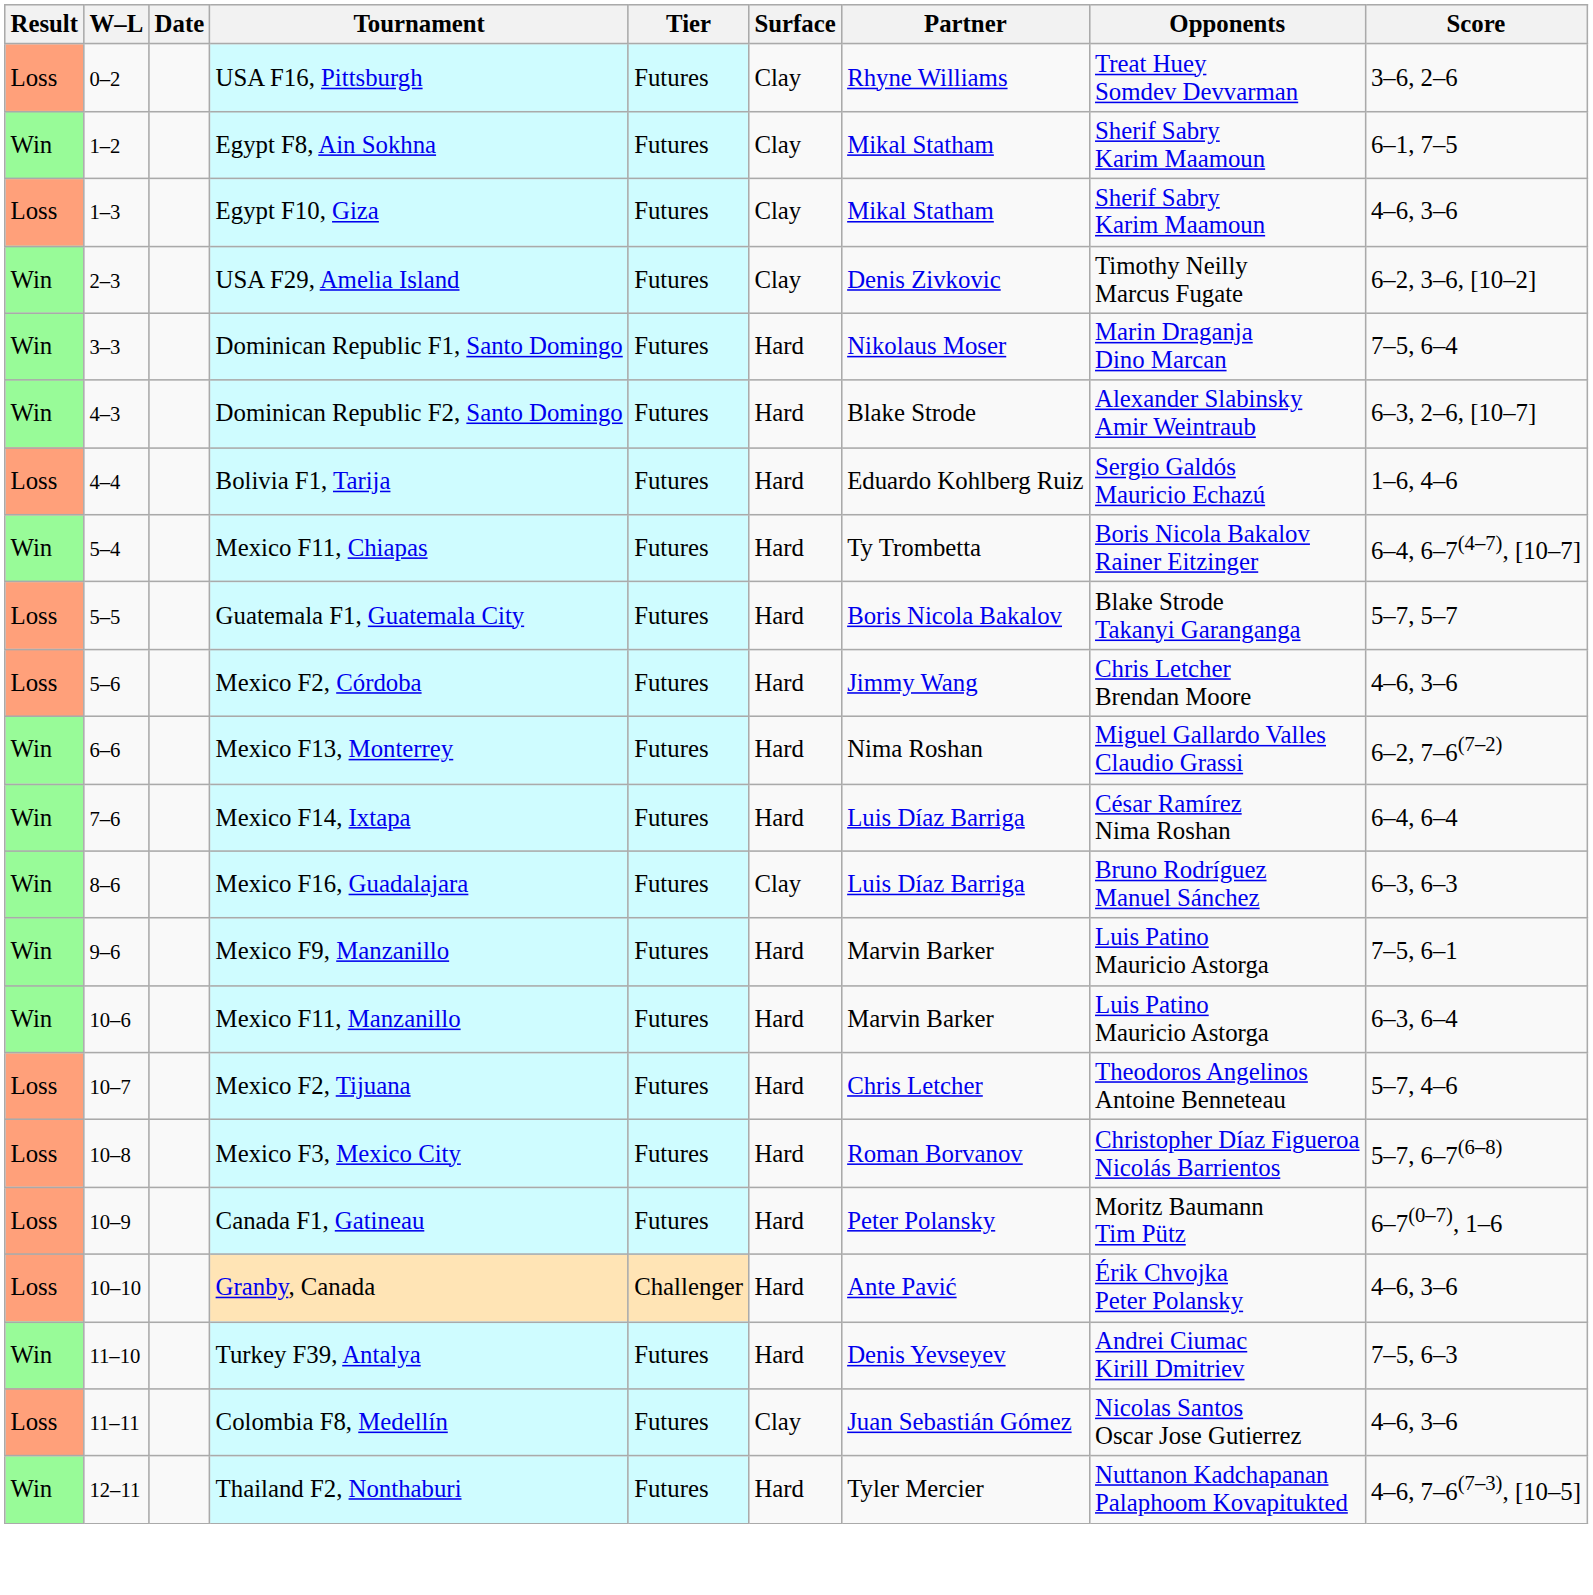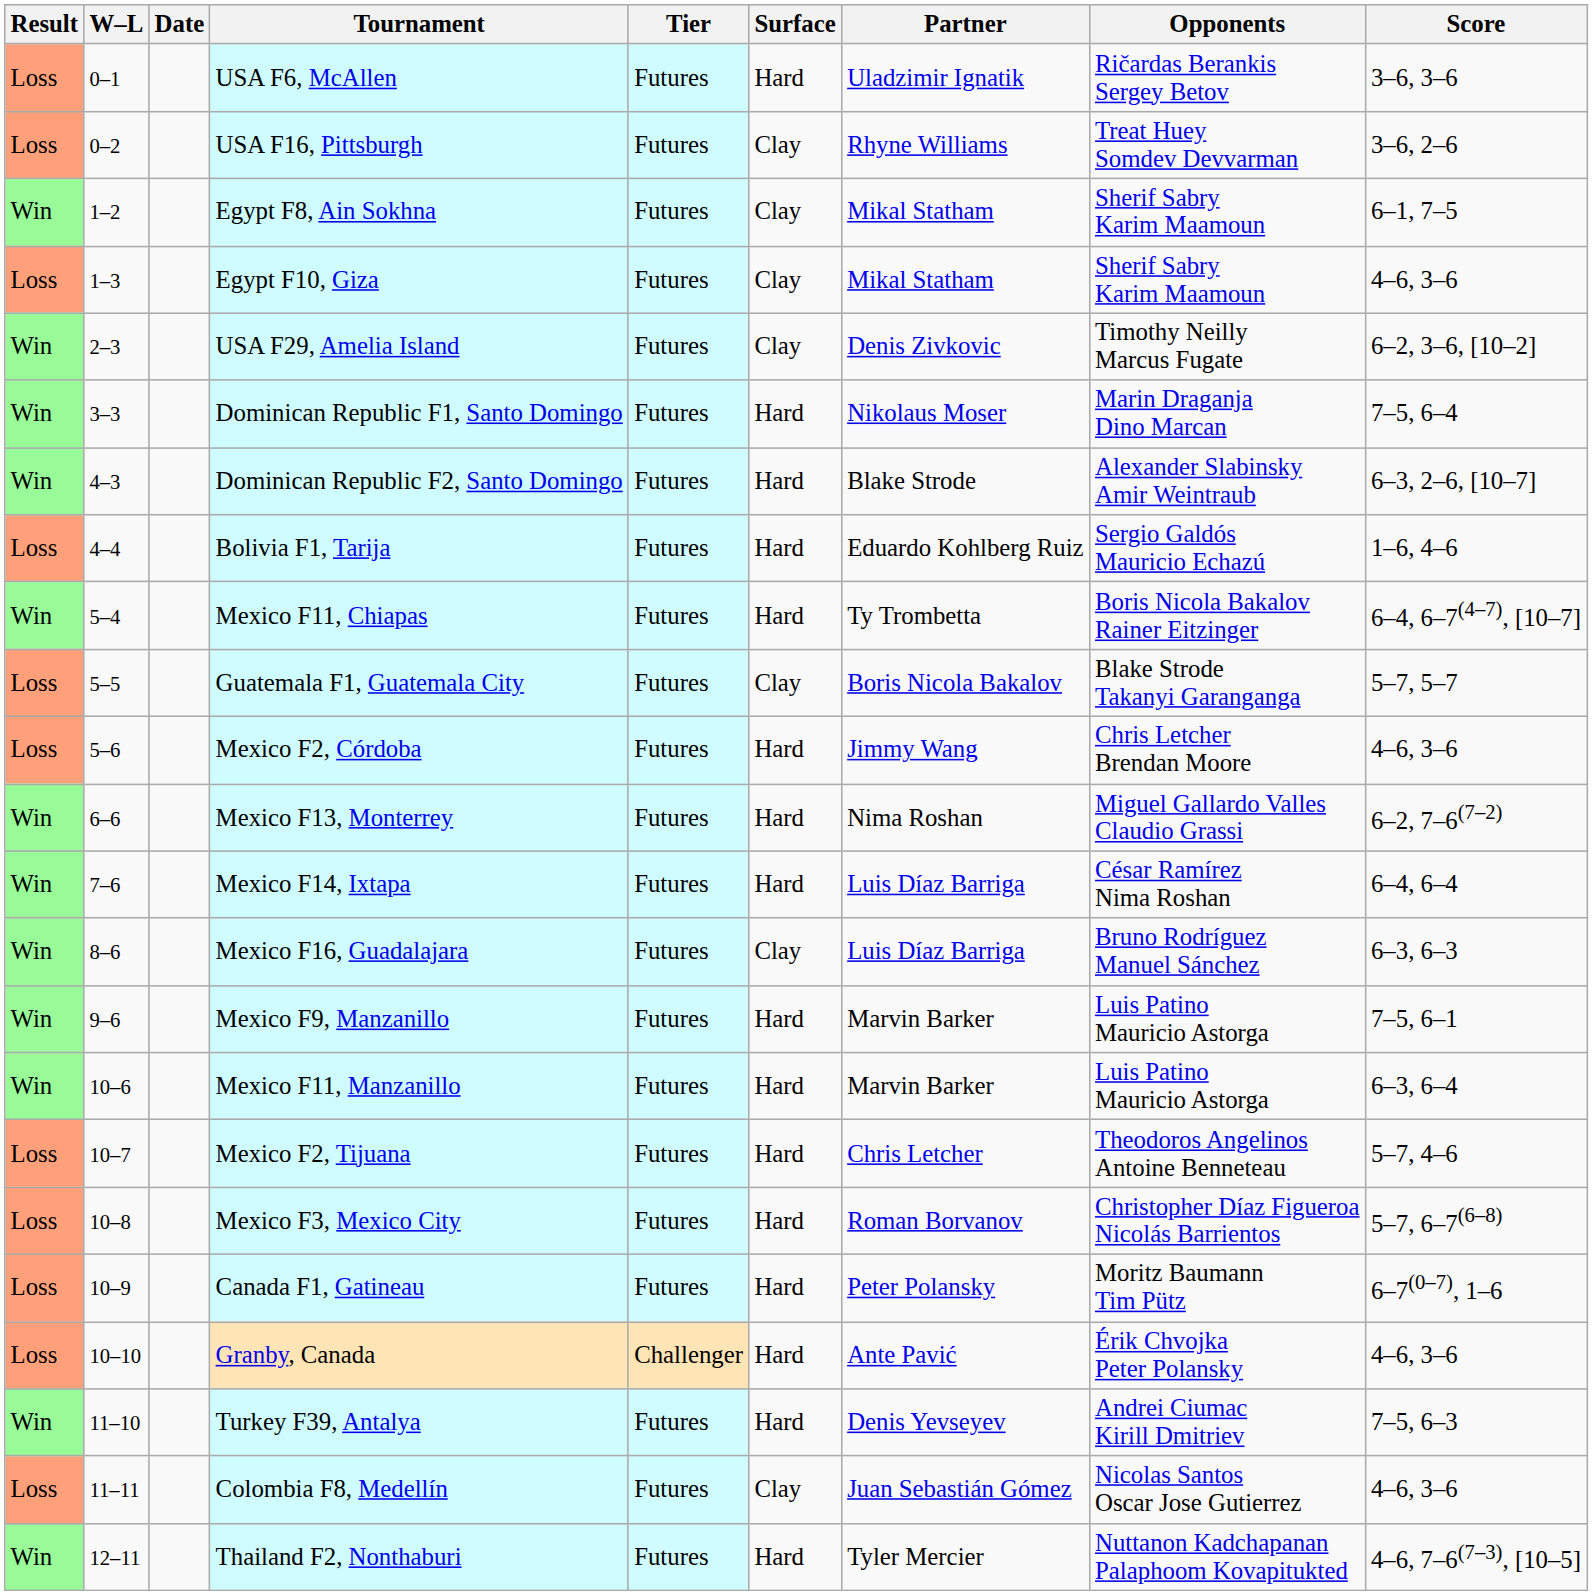 <table class="sortable wikitable">
 <tr>
 <th>Result</th>
 <th class="unsortable">W–L</th>
 <th>Date</th>
 <th>Tournament</th>
 <th>Tier</th>
 <th>Surface</th>
 <th>Partner</th>
 <th>Opponents</th>
 <th class="unsortable">Score</th>
+</tr>
+<tr>
+<td bgcolor=FFA07A>Loss</td>
+<td><small>0–1</small></td>
+<td></td>
+<td style="background:#cffcff;">USA F6, <a href='#'>McAllen</a></td>
+<td style="background:#cffcff;">Futures</td>
+<td>Hard</td>
+<td> <a href='#'>Uladzimir Ignatik</a></td>
+<td> <a href='#'>Ričardas Berankis</a> <br>  <a href='#'>Sergey Betov</a></td>
+<td>3–6, 3–6</td>
 </tr>
 <tr>
 <td bgcolor=FFA07A>Loss</td>
 <td><small>0–2</small></td>
 <td></td>
 <td style="background:#cffcff;">USA F16, <a href='#'>Pittsburgh</a></td>
 <td style="background:#cffcff;">Futures</td>
 <td>Clay</td>
 <td> <a href='#'>Rhyne Williams</a></td>
 <td> <a href='#'>Treat Huey</a> <br>  <a href='#'>Somdev Devvarman</a></td>
 <td>3–6, 2–6</td>
 </tr>
 <tr>
 <td bgcolor=98FB98>Win</td>
 <td><small>1–2</small></td>
 <td></td>
 <td style="background:#cffcff;">Egypt F8, <a href='#'>Ain Sokhna</a></td>
 <td style="background:#cffcff;">Futures</td>
 <td>Clay</td>
 <td> <a href='#'>Mikal Statham</a></td>
 <td> <a href='#'>Sherif Sabry</a> <br>  <a href='#'>Karim Maamoun</a></td>
 <td>6–1, 7–5</td>
 </tr>
 <tr>
 <td bgcolor=FFA07A>Loss</td>
 <td><small>1–3</small></td>
 <td></td>
 <td style="background:#cffcff;">Egypt F10, <a href='#'>Giza</a></td>
 <td style="background:#cffcff;">Futures</td>
 <td>Clay</td>
 <td> <a href='#'>Mikal Statham</a></td>
 <td> <a href='#'>Sherif Sabry</a> <br>  <a href='#'>Karim Maamoun</a></td>
 <td>4–6, 3–6</td>
 </tr>
 <tr>
 <td bgcolor=98FB98>Win</td>
 <td><small>2–3</small></td>
 <td></td>
 <td style="background:#cffcff;">USA F29, <a href='#'>Amelia Island</a></td>
 <td style="background:#cffcff;">Futures</td>
 <td>Clay</td>
 <td> <a href='#'>Denis Zivkovic</a></td>
 <td> Timothy Neilly <br>  Marcus Fugate</td>
 <td>6–2, 3–6, [10–2]</td>
 </tr>
 <tr>
 <td bgcolor=98FB98>Win</td>
 <td><small>3–3</small></td>
 <td></td>
 <td style="background:#cffcff;">Dominican Republic F1, <a href='#'>Santo Domingo</a></td>
 <td style="background:#cffcff;">Futures</td>
 <td>Hard</td>
 <td> <a href='#'>Nikolaus Moser</a></td>
 <td> <a href='#'>Marin Draganja</a> <br>  <a href='#'>Dino Marcan</a></td>
 <td>7–5, 6–4</td>
 </tr>
 <tr>
 <td bgcolor=98FB98>Win</td>
 <td><small>4–3</small></td>
 <td></td>
 <td style="background:#cffcff;">Dominican Republic F2, <a href='#'>Santo Domingo</a></td>
 <td style="background:#cffcff;">Futures</td>
 <td>Hard</td>
 <td> Blake Strode</td>
 <td> <a href='#'>Alexander Slabinsky</a> <br>  <a href='#'>Amir Weintraub</a></td>
 <td>6–3, 2–6, [10–7]</td>
 </tr>
 <tr>
 <td bgcolor=FFA07A>Loss</td>
 <td><small>4–4</small></td>
 <td></td>
 <td style="background:#cffcff;">Bolivia F1, <a href='#'>Tarija</a></td>
 <td style="background:#cffcff;">Futures</td>
 <td>Hard</td>
 <td> Eduardo Kohlberg Ruiz</td>
 <td> <a href='#'>Sergio Galdós</a> <br>  <a href='#'>Mauricio Echazú</a></td>
 <td>1–6, 4–6</td>
 </tr>
 <tr>
 <td bgcolor=98FB98>Win</td>
 <td><small>5–4</small></td>
 <td></td>
 <td style="background:#cffcff;">Mexico F11, <a href='#'>Chiapas</a></td>
 <td style="background:#cffcff;">Futures</td>
 <td>Hard</td>
 <td> Ty Trombetta</td>
 <td> <a href='#'>Boris Nicola Bakalov</a> <br>  <a href='#'>Rainer Eitzinger</a></td>
 <td>6–4, 6–7<sup>(4–7)</sup>, [10–7]</td>
 </tr>
 <tr>
 <td bgcolor=FFA07A>Loss</td>
 <td><small>5–5</small></td>
 <td></td>
 <td style="background:#cffcff;">Guatemala F1, <a href='#'>Guatemala City</a></td>
 <td style="background:#cffcff;">Futures</td>
-<td>Hard</td>
+<td>Clay</td>
 <td> <a href='#'>Boris Nicola Bakalov</a></td>
 <td> Blake Strode <br>  <a href='#'>Takanyi Garanganga</a></td>
 <td>5–7, 5–7</td>
 </tr>
 <tr>
 <td bgcolor=FFA07A>Loss</td>
 <td><small>5–6</small></td>
 <td></td>
 <td style="background:#cffcff;">Mexico F2, <a href='#'>Córdoba</a></td>
 <td style="background:#cffcff;">Futures</td>
 <td>Hard</td>
 <td> <a href='#'>Jimmy Wang</a></td>
 <td> <a href='#'>Chris Letcher</a> <br>  Brendan Moore</td>
 <td>4–6, 3–6</td>
 </tr>
 <tr>
 <td bgcolor=98FB98>Win</td>
 <td><small>6–6</small></td>
 <td></td>
 <td style="background:#cffcff;">Mexico F13, <a href='#'>Monterrey</a></td>
 <td style="background:#cffcff;">Futures</td>
 <td>Hard</td>
 <td> Nima Roshan</td>
 <td> <a href='#'>Miguel Gallardo Valles</a> <br>  <a href='#'>Claudio Grassi</a></td>
 <td>6–2, 7–6<sup>(7–2)</sup></td>
 </tr>
 <tr>
 <td bgcolor=98FB98>Win</td>
 <td><small>7–6</small></td>
 <td></td>
 <td style="background:#cffcff;">Mexico F14, <a href='#'>Ixtapa</a></td>
 <td style="background:#cffcff;">Futures</td>
 <td>Hard</td>
 <td> <a href='#'>Luis Díaz Barriga</a></td>
 <td> <a href='#'>César Ramírez</a> <br>  Nima Roshan</td>
 <td>6–4, 6–4</td>
 </tr>
 <tr>
 <td bgcolor=98FB98>Win</td>
 <td><small>8–6</small></td>
 <td></td>
 <td style="background:#cffcff;">Mexico F16, <a href='#'>Guadalajara</a></td>
 <td style="background:#cffcff;">Futures</td>
 <td>Clay</td>
 <td> <a href='#'>Luis Díaz Barriga</a></td>
 <td> <a href='#'>Bruno Rodríguez</a> <br>  <a href='#'>Manuel Sánchez</a></td>
 <td>6–3, 6–3</td>
 </tr>
 <tr>
 <td bgcolor=98FB98>Win</td>
 <td><small>9–6</small></td>
 <td></td>
 <td style="background:#cffcff;">Mexico F9, <a href='#'>Manzanillo</a></td>
 <td style="background:#cffcff;">Futures</td>
 <td>Hard</td>
 <td> Marvin Barker</td>
 <td> <a href='#'>Luis Patino</a> <br>  Mauricio Astorga</td>
 <td>7–5, 6–1</td>
 </tr>
 <tr>
 <td bgcolor=98FB98>Win</td>
 <td><small>10–6</small></td>
 <td></td>
 <td style="background:#cffcff;">Mexico F11, <a href='#'>Manzanillo</a></td>
 <td style="background:#cffcff;">Futures</td>
 <td>Hard</td>
 <td> Marvin Barker</td>
 <td> <a href='#'>Luis Patino</a> <br>  Mauricio Astorga</td>
 <td>6–3, 6–4</td>
 </tr>
 <tr>
 <td bgcolor=FFA07A>Loss</td>
 <td><small>10–7</small></td>
 <td></td>
 <td style="background:#cffcff;">Mexico F2, <a href='#'>Tijuana</a></td>
 <td style="background:#cffcff;">Futures</td>
 <td>Hard</td>
 <td> <a href='#'>Chris Letcher</a></td>
 <td> <a href='#'>Theodoros Angelinos</a> <br>  Antoine Benneteau</td>
 <td>5–7, 4–6</td>
 </tr>
 <tr>
 <td bgcolor=FFA07A>Loss</td>
 <td><small>10–8</small></td>
 <td></td>
 <td style="background:#cffcff;">Mexico F3, <a href='#'>Mexico City</a></td>
 <td style="background:#cffcff;">Futures</td>
 <td>Hard</td>
 <td> <a href='#'>Roman Borvanov</a></td>
 <td> <a href='#'>Christopher Díaz Figueroa</a> <br>  <a href='#'>Nicolás Barrientos</a></td>
 <td>5–7, 6–7<sup>(6–8)</sup></td>
 </tr>
 <tr>
 <td bgcolor=FFA07A>Loss</td>
 <td><small>10–9</small></td>
 <td></td>
 <td style="background:#cffcff;">Canada F1, <a href='#'>Gatineau</a></td>
 <td style="background:#cffcff;">Futures</td>
 <td>Hard</td>
 <td> <a href='#'>Peter Polansky</a></td>
 <td> Moritz Baumann <br>  <a href='#'>Tim Pütz</a></td>
 <td>6–7<sup>(0–7)</sup>, 1–6</td>
 </tr>
 <tr>
 <td bgcolor=FFA07A>Loss</td>
 <td><small>10–10</small></td>
 <td><a href='#'></a></td>
 <td style="background:moccasin;"><a href='#'>Granby</a>, Canada</td>
 <td style="background:moccasin;">Challenger</td>
 <td>Hard</td>
 <td> <a href='#'>Ante Pavić</a></td>
 <td> <a href='#'>Érik Chvojka</a> <br>  <a href='#'>Peter Polansky</a></td>
 <td>4–6, 3–6</td>
 </tr>
 <tr>
 <td bgcolor=98FB98>Win</td>
 <td><small>11–10</small></td>
 <td></td>
 <td style="background:#cffcff;">Turkey F39, <a href='#'>Antalya</a></td>
 <td style="background:#cffcff;">Futures</td>
 <td>Hard</td>
 <td> <a href='#'>Denis Yevseyev</a></td>
 <td> <a href='#'>Andrei Ciumac</a> <br>  <a href='#'>Kirill Dmitriev</a></td>
 <td>7–5, 6–3</td>
 </tr>
 <tr>
 <td bgcolor=FFA07A>Loss</td>
 <td><small>11–11</small></td>
 <td></td>
 <td style="background:#cffcff;">Colombia F8, <a href='#'>Medellín</a></td>
 <td style="background:#cffcff;">Futures</td>
 <td>Clay</td>
 <td> <a href='#'>Juan Sebastián Gómez</a></td>
 <td> <a href='#'>Nicolas Santos</a> <br>  Oscar Jose Gutierrez</td>
 <td>4–6, 3–6</td>
 </tr>
 <tr>
 <td bgcolor=98FB98>Win</td>
 <td><small>12–11</small></td>
 <td></td>
 <td style="background:#cffcff;">Thailand F2, <a href='#'>Nonthaburi</a></td>
 <td style="background:#cffcff;">Futures</td>
 <td>Hard</td>
 <td> Tyler Mercier</td>
 <td> <a href='#'>Nuttanon Kadchapanan</a> <br>  <a href='#'>Palaphoom Kovapitukted</a></td>
 <td>4–6, 7–6<sup>(7–3)</sup>, [10–5]</td>
 </tr>
 </table>
